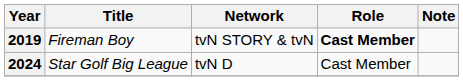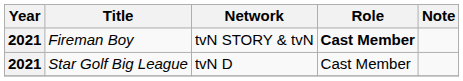 <table class="wikitable  plainrowheaders sortable">
 <tr>
 <th>Year</th>
 <th>Title</th>
 <th>Network</th>
 <th>Role</th>
 <th>Note</th>
 </tr>
 <tr>
-<th scope="row">2019</th>
+<th scope="row">2021</th>
 <td><em>Fireman Boy</em></td>
 <td>tvN STORY & tvN</td>
 <td><strong>Cast Member</strong></td>
 <td></td>
 </tr>
 <tr>
-<th scope="row">2024</th>
+<th scope="row">2021</th>
 <td><em>Star Golf Big League</em></td>
 <td>tvN D</td>
 <td>Cast Member</td>
 <td></td>
 </tr>
 <tr>
 </tr>
 </table>
